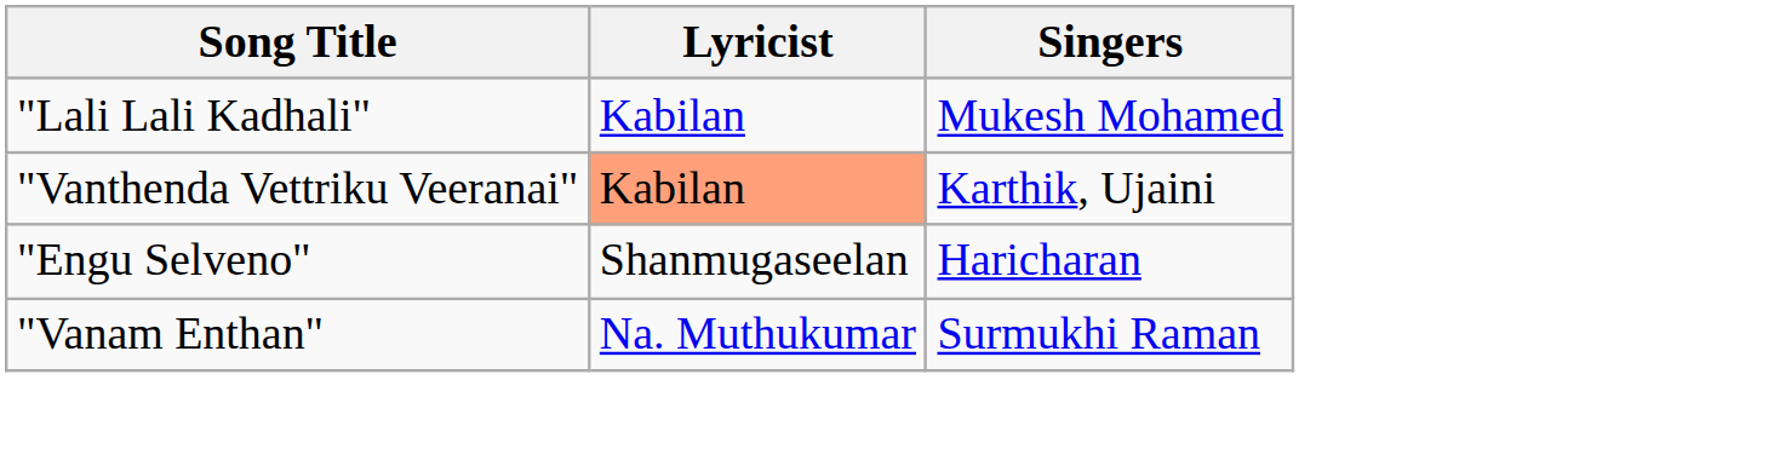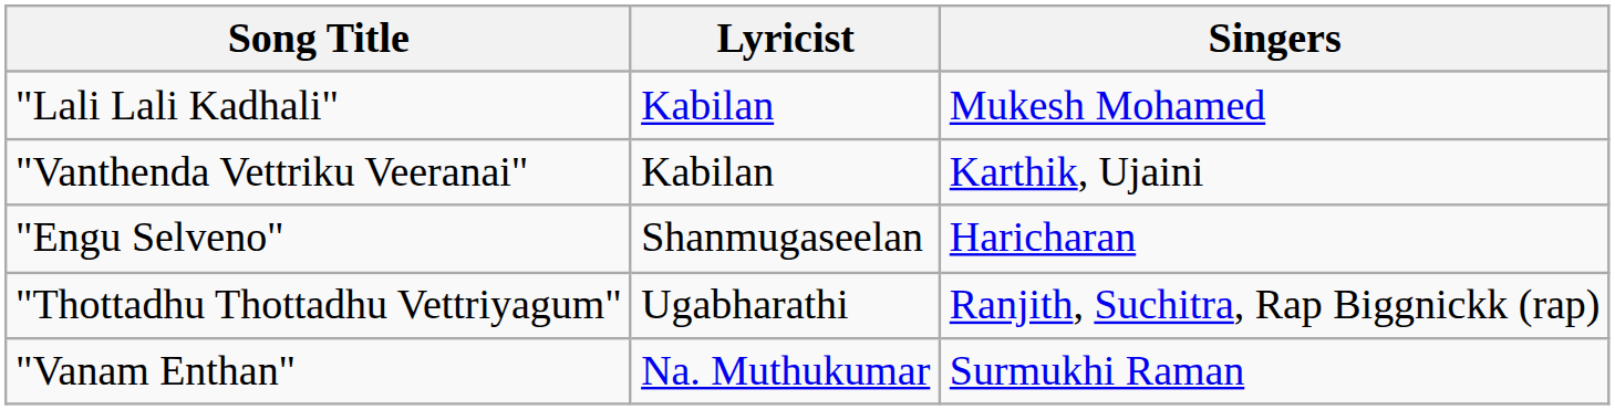 <table class="wikitable">
 <tr>
 <th>Song Title</th>
 <th>Lyricist</th>
 <th>Singers</th>
 </tr>
 <tr>
 <td>"Lali Lali Kadhali"</td>
 <td><a href='#'>Kabilan</a></td>
 <td><a href='#'>Mukesh Mohamed</a></td>
 </tr>
 <tr>
 <td>"Vanthenda Vettriku Veeranai"</td>
-<td style="background: lightsalmon;">Kabilan</td>
+<td>Kabilan</td>
 <td><a href='#'>Karthik</a>, Ujaini</td>
 </tr>
 <tr>
 <td>"Engu Selveno"</td>
 <td>Shanmugaseelan</td>
 <td><a href='#'>Haricharan</a></td>
 </tr>
 <tr>
+<td>"Thottadhu Thottadhu Vettriyagum"</td>
+<td>Ugabharathi</td>
+<td><a href='#'>Ranjith</a>, <a href='#'>Suchitra</a>, Rap Biggnickk (rap)</td>
+</tr>
+<tr>
 <td>"Vanam Enthan"</td>
 <td><a href='#'>Na. Muthukumar</a></td>
 <td><a href='#'>Surmukhi Raman</a></td>
 </tr>
 </table>
